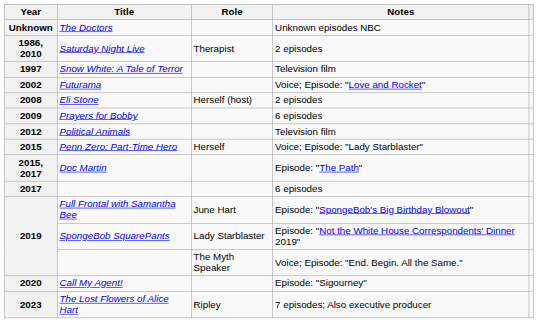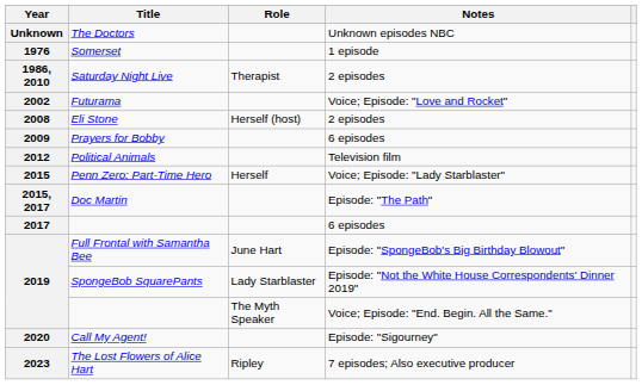 <table class="wikitable plainrowheaders sortable">
 <tr style="background:#ccc; text-align:center;">
 <th scope="col">Year</th>
 <th scope="col">Title</th>
 <th scope="col">Role</th>
 <th scope="col" class="unsortable">Notes</th>
 <th scope="col" class="unsortable"></th>
 </tr>
 <tr>
 <th scope=row>Unknown</th>
 <td><em><a href='#'>The Doctors</a></em></td>
 <td></td>
 <td>Unknown episodes NBC</td>
 <td></td>
 </tr>
+<tr |->
+<th scope=row>1976</th>
+<td><em><a href='#'>Somerset</a></em></td>
+<td></td>
+<td>1 episode</td>
+<td style="text-align:center;"></td>
+</tr>
 <tr>
 <th scope=row>1986, 2010</th>
 <td><em><a href='#'>Saturday Night Live</a></em></td>
 <td>Therapist</td>
 <td>2 episodes</td>
-<td style="text-align:center;"></td>
-</tr>
-<tr>
-<th scope=row>1997</th>
-<td><em><a href='#'>Snow White: A Tale of Terror</a></em></td>
-<td></td>
-<td>Television film</td>
 <td style="text-align:center;"></td>
 </tr>
 <tr>
 <th scope=row>2002</th>
 <td><em><a href='#'>Futurama</a></em></td>
 <td></td>
 <td>Voice; Episode: "<a href='#'>Love and Rocket</a>"</td>
 <td style="text-align:center;"></td>
 </tr>
 <tr>
 <th scope=row>2008</th>
 <td><em><a href='#'>Eli Stone</a></em></td>
 <td>Herself (host)</td>
 <td>2 episodes</td>
 <td style="text-align:center;"></td>
 </tr>
 <tr>
 <th scope=row>2009</th>
 <td><em><a href='#'>Prayers for Bobby</a></em></td>
 <td></td>
 <td>6 episodes</td>
 <td style="text-align:center;"></td>
 </tr>
 <tr>
 <th scope=row>2012</th>
 <td><em><a href='#'>Political Animals</a></em></td>
 <td></td>
 <td>Television film</td>
 <td style="text-align:center;"></td>
 </tr>
 <tr>
 <th scope=row>2015</th>
 <td><em><a href='#'>Penn Zero: Part-Time Hero</a></em></td>
 <td>Herself</td>
 <td>Voice; Episode: "Lady Starblaster"</td>
 <td style="text-align:center;"></td>
 </tr>
 <tr>
 <th scope=row>2015, 2017</th>
 <td><em><a href='#'>Doc Martin</a></em></td>
 <td></td>
 <td>Episode: "<a href='#'>The Path</a>"</td>
 <td style="text-align:center;"></td>
 </tr>
 <tr>
 <th scope=row>2017</th>
 <td></td>
 <td><a href='#'></a></td>
 <td>6 episodes</td>
 <td style="text-align:center;"></td>
 </tr>
 <tr>
 <th rowspan="3" scope="row">2019</th>
 <td><em><a href='#'>Full Frontal with Samantha Bee</a></em></td>
 <td>June Hart</td>
 <td>Episode: "<a href='#'>SpongeBob's Big Birthday Blowout</a>"</td>
 <td style="text-align:center;"></td>
 </tr>
 <tr>
 <td><em><a href='#'>SpongeBob SquarePants</a></em></td>
 <td>Lady Starblaster</td>
 <td>Episode: "<a href='#'>Not the White House Correspondents' Dinner</a> 2019"</td>
 <td style="text-align:center;"></td>
 </tr>
 <tr>
 <td></td>
 <td>The Myth Speaker</td>
 <td>Voice; Episode: "End. Begin. All the Same."</td>
 <td style="text-align:center;"></td>
 </tr>
 <tr>
 <th scope=row>2020</th>
 <td><em><a href='#'>Call My Agent!</a></em></td>
 <td></td>
 <td>Episode: "Sigourney"</td>
 <td style="text-align:center;"></td>
 </tr>
 <tr>
 <th scope=row>2023</th>
 <td><em><a href='#'>The Lost Flowers of Alice Hart</a></em></td>
 <td>Ripley</td>
 <td>7 episodes; Also executive producer</td>
 <td></td>
 </tr>
 </table>
